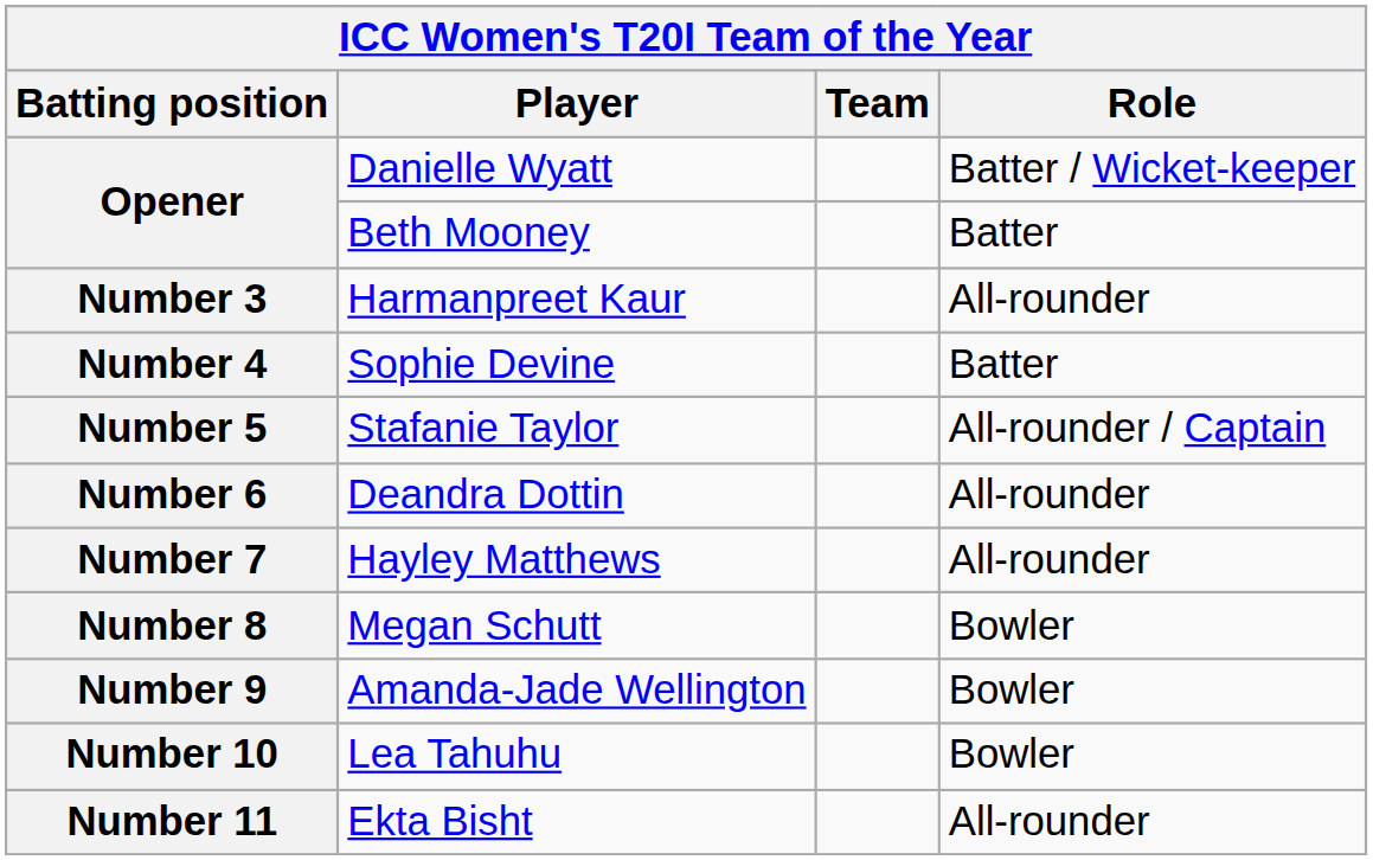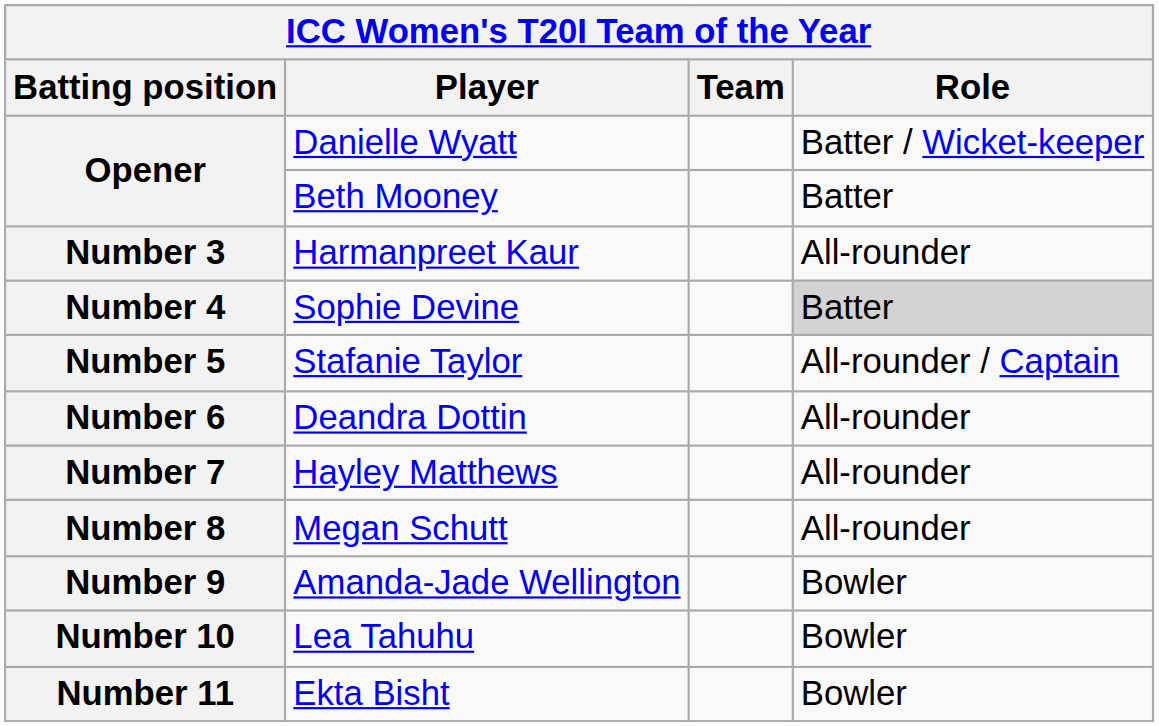 <table class="wikitable plainrowheaders">
 <tr style="background:#9cf;">
 <th colspan="5"><a href='#'>ICC Women's T20I Team of the Year</a></th>
 </tr>
 <tr>
 <th>Batting position</th>
 <th>Player</th>
 <th>Team</th>
 <th>Role</th>
 </tr>
 <tr>
 <th scope=row style=text-align:center; rowspan=2>Opener</th>
 <td><a href='#'>Danielle Wyatt</a></td>
 <td></td>
 <td>Batter / <a href='#'>Wicket-keeper</a></td>
 </tr>
 <tr>
 <td><a href='#'>Beth Mooney</a></td>
 <td></td>
 <td>Batter</td>
 </tr>
 <tr>
 <th scope=row style=text-align:center;>Number 3</th>
 <td><a href='#'>Harmanpreet Kaur</a></td>
 <td></td>
 <td>All-rounder</td>
 </tr>
 <tr>
 <th scope=row style=text-align:center;>Number 4</th>
 <td><a href='#'>Sophie Devine</a></td>
 <td></td>
-<td>Batter</td>
+<td style="background: lightgrey;">Batter</td>
 </tr>
 <tr>
 <th scope=row style=text-align:center;>Number 5</th>
 <td><a href='#'>Stafanie Taylor</a></td>
 <td></td>
 <td>All-rounder / <a href='#'>Captain</a></td>
 </tr>
 <tr>
 <th scope=row style=text-align:center;>Number 6</th>
 <td><a href='#'>Deandra Dottin</a></td>
 <td></td>
 <td>All-rounder</td>
 </tr>
 <tr>
 <th scope=row style=text-align:center;>Number 7</th>
 <td><a href='#'>Hayley Matthews</a></td>
 <td></td>
 <td>All-rounder</td>
 </tr>
 <tr>
 <th scope=row style=text-align:center;>Number 8</th>
 <td><a href='#'>Megan Schutt</a></td>
 <td></td>
-<td>Bowler</td>
+<td>All-rounder</td>
 </tr>
 <tr>
 <th scope=row style=text-align:center;>Number 9</th>
 <td><a href='#'>Amanda-Jade Wellington</a></td>
 <td></td>
 <td>Bowler</td>
 </tr>
 <tr>
 <th scope=row style=text-align:center;>Number 10</th>
 <td><a href='#'>Lea Tahuhu</a></td>
 <td></td>
 <td>Bowler</td>
 </tr>
 <tr>
 <th scope=row style=text-align:center;>Number 11</th>
 <td><a href='#'>Ekta Bisht</a></td>
 <td></td>
-<td>All-rounder</td>
+<td>Bowler</td>
 </tr>
 </table>
